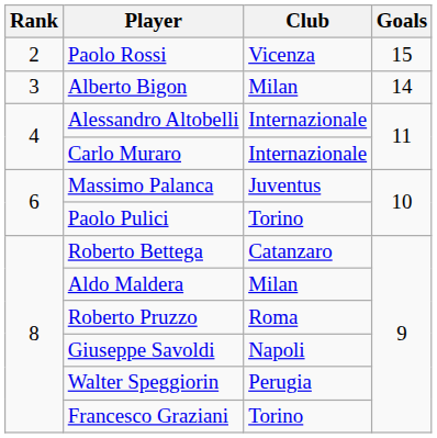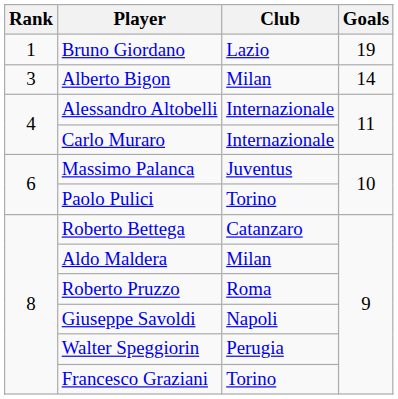 <table class="wikitable" style="text-align:center">
 <tr>
 <th>Rank</th>
 <th>Player</th>
 <th>Club</th>
 <th>Goals</th>
 </tr>
 <tr>
-<td rowspan="1">2</td>
-<td align=left> <a href='#'>Paolo Rossi</a></td>
-<td align=left><a href='#'>Vicenza</a></td>
-<td rowspan="1">15</td>
+<td>1</td>
+<td align=left> <a href='#'>Bruno Giordano</a></td>
+<td align=left><a href='#'>Lazio</a></td>
+<td rowspan="1">19</td>
 </tr>
 <tr>
 <td rowspan="1">3</td>
 <td align=left> <a href='#'>Alberto Bigon</a></td>
 <td align=left><a href='#'>Milan</a></td>
 <td rowspan="1">14</td>
 </tr>
 <tr>
 <td rowspan="2">4</td>
 <td align=left> <a href='#'>Alessandro Altobelli</a></td>
 <td align=left><a href='#'>Internazionale</a></td>
 <td rowspan="2">11</td>
 </tr>
 <tr>
 <td align=left> <a href='#'>Carlo Muraro</a></td>
 <td align=left><a href='#'>Internazionale</a></td>
 </tr>
 <tr>
 <td rowspan="2">6</td>
 <td align=left> <a href='#'>Massimo Palanca</a></td>
 <td align=left><a href='#'>Juventus</a></td>
 <td rowspan="2">10</td>
 </tr>
 <tr>
 <td align=left> <a href='#'>Paolo Pulici</a></td>
 <td align=left><a href='#'>Torino</a></td>
 </tr>
 <tr>
 <td rowspan="6">8</td>
 <td align=left> <a href='#'>Roberto Bettega</a></td>
 <td align=left><a href='#'>Catanzaro</a></td>
 <td rowspan="6">9</td>
 </tr>
 <tr>
 <td align=left> <a href='#'>Aldo Maldera</a></td>
 <td align=left><a href='#'>Milan</a></td>
 </tr>
 <tr>
 <td align=left> <a href='#'>Roberto Pruzzo</a></td>
 <td align=left><a href='#'>Roma</a></td>
 </tr>
 <tr>
 <td align=left> <a href='#'>Giuseppe Savoldi</a></td>
 <td align=left><a href='#'>Napoli</a></td>
 </tr>
 <tr>
 <td align=left> <a href='#'>Walter Speggiorin</a></td>
 <td align=left><a href='#'>Perugia</a></td>
 </tr>
 <tr>
 <td align=left> <a href='#'>Francesco Graziani</a></td>
 <td align=left><a href='#'>Torino</a></td>
 </tr>
 </table>
